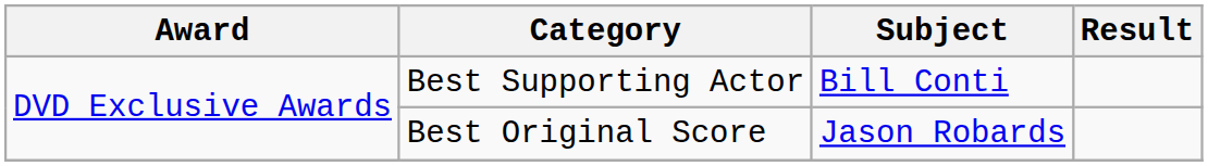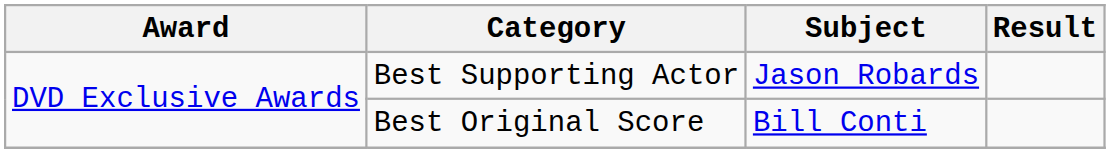 <table class="wikitable sortable plainrowheaders">
 <tr>
 <th>Award</th>
 <th>Category</th>
 <th>Subject</th>
 <th>Result</th>
 </tr>
 <tr>
 <td rowspan=2><a href='#'>DVD Exclusive Awards</a></td>
 <td>Best Supporting Actor</td>
-<td><a href='#'>Bill Conti</a></td>
+<td><a href='#'>Jason Robards</a></td>
 <td></td>
 </tr>
 <tr>
 <td>Best Original Score</td>
-<td><a href='#'>Jason Robards</a></td>
+<td><a href='#'>Bill Conti</a></td>
 <td></td>
 </tr>
 <tr>
 </tr>
 </table>
